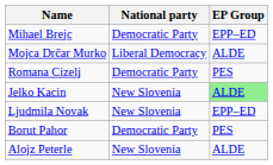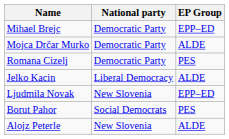 <table class="sortable wikitable">
 <tr>
 <th>Name</th>
 <th>National party</th>
 <th>EP Group</th>
 </tr>
 <tr>
 <td><a href='#'>Mihael Brejc</a></td>
 <td> <a href='#'>Democratic Party</a></td>
 <td> <a href='#'>EPP–ED</a></td>
 </tr>
 <tr>
 <td><a href='#'>Mojca Drčar Murko</a></td>
-<td> <a href='#'>Liberal Democracy</a></td>
+<td> <a href='#'>Democratic Party</a></td>
 <td> <a href='#'>ALDE</a></td>
 </tr>
 <tr>
 <td><a href='#'>Romana Cizelj</a></td>
 <td> <a href='#'>Democratic Party</a></td>
 <td> <a href='#'>PES</a></td>
 </tr>
 <tr>
 <td><a href='#'>Jelko Kacin</a></td>
-<td> <a href='#'>New Slovenia</a></td>
-<td style="background: lightgreen;"> <a href='#'>ALDE</a></td>
+<td> <a href='#'>Liberal Democracy</a></td>
+<td> <a href='#'>ALDE</a></td>
 </tr>
 <tr>
 <td><a href='#'>Ljudmila Novak</a></td>
 <td> <a href='#'>New Slovenia</a></td>
 <td> <a href='#'>EPP–ED</a></td>
 </tr>
 <tr>
 <td><a href='#'>Borut Pahor</a></td>
-<td> <a href='#'>Democratic Party</a></td>
+<td> <a href='#'>Social Democrats</a></td>
 <td> <a href='#'>PES</a></td>
 </tr>
 <tr>
 <td><a href='#'>Alojz Peterle</a></td>
 <td> <a href='#'>New Slovenia</a></td>
 <td> <a href='#'>ALDE</a></td>
 </tr>
 </table>
